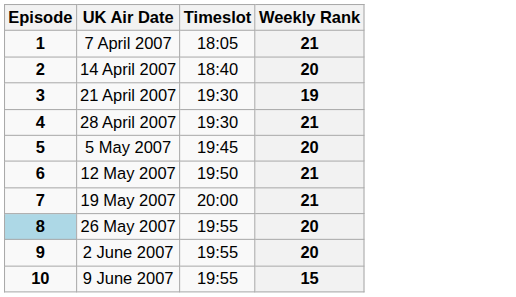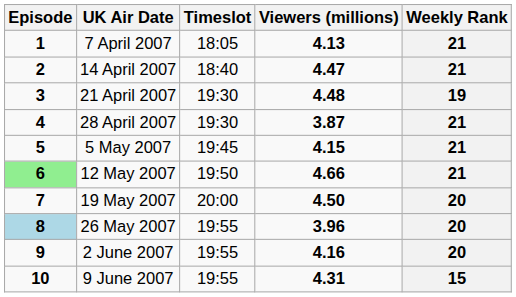 <table class="wikitable sortable">
 <tr>
 <th>Episode</th>
 <th>UK Air Date</th>
 <th>Timeslot</th>
+<th>Viewers (millions)</th>
 <th>Weekly Rank</th>
 </tr>
 <tr>
 <td style="text-align:center"><strong>1</strong></td>
 <td style="text-align:center">7 April 2007</td>
 <td style="text-align:center">18:05</td>
+<td style="text-align:center"><strong>4.13</strong></td>
 <th style="text-align:center"><strong>21</strong></th>
 </tr>
 <tr>
 <td style="text-align:center"><strong>2</strong></td>
 <td style="text-align:center">14 April 2007</td>
 <td style="text-align:center">18:40</td>
-<th style="text-align:center"><strong>20</strong></th>
+<td style="text-align:center"><strong>4.47</strong></td>
+<th style="text-align:center"><strong>21</strong></th>
 </tr>
 <tr>
 <td style="text-align:center"><strong>3</strong></td>
 <td style="text-align:center">21 April 2007</td>
 <td style="text-align:center">19:30</td>
+<td style="text-align:center"><strong>4.48</strong></td>
 <th style="text-align:center"><strong>19</strong></th>
 </tr>
 <tr>
 <td style="text-align:center"><strong>4</strong></td>
 <td style="text-align:center">28 April 2007</td>
 <td style="text-align:center">19:30</td>
+<td style="text-align:center"><strong>3.87</strong></td>
 <th style="text-align:center"><strong>21</strong></th>
 </tr>
 <tr>
 <td style="text-align:center"><strong>5</strong></td>
 <td style="text-align:center">5 May 2007</td>
 <td style="text-align:center">19:45</td>
-<th style="text-align:center"><strong>20</strong></th>
+<td style="text-align:center"><strong>4.15</strong></td>
+<th style="text-align:center"><strong>21</strong></th>
 </tr>
 <tr>
-<td style="text-align:center"><strong>6</strong></td>
+<td style="background: lightgreen; text-align:center"><strong>6</strong></td>
 <td style="text-align:center">12 May 2007</td>
 <td style="text-align:center">19:50</td>
+<td style="text-align:center"><strong>4.66</strong></td>
 <th style="text-align:center"><strong>21</strong></th>
 </tr>
 <tr>
 <td style="text-align:center"><strong>7</strong></td>
 <td style="text-align:center">19 May 2007</td>
 <td style="text-align:center">20:00</td>
-<th style="text-align:center"><strong>21</strong></th>
+<td style="text-align:center"><strong>4.50</strong></td>
+<th style="text-align:center"><strong>20</strong></th>
 </tr>
 <tr>
 <td style="background: lightblue; text-align:center"><strong>8</strong></td>
 <td style="text-align:center">26 May 2007</td>
 <td style="text-align:center">19:55</td>
+<td style="text-align:center"><strong>3.96</strong></td>
 <th style="text-align:center"><strong>20</strong></th>
 </tr>
 <tr>
 <td style="text-align:center"><strong>9</strong></td>
 <td style="text-align:center">2 June 2007</td>
 <td style="text-align:center">19:55</td>
+<td style="text-align:center"><strong>4.16</strong></td>
 <th style="text-align:center"><strong>20</strong></th>
 </tr>
 <tr>
 <td style="text-align:center"><strong>10</strong></td>
 <td style="text-align:center">9 June 2007</td>
 <td style="text-align:center">19:55</td>
+<td style="text-align:center"><strong>4.31</strong></td>
 <th style="text-align:center"><strong>15</strong></th>
 </tr>
 </table>
